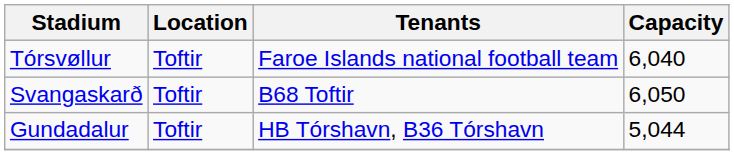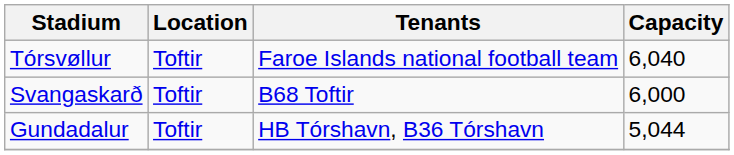 <table class="wikitable sortable">
 <tr>
 <th class="unsortable">Stadium</th>
 <th>Location</th>
 <th>Tenants</th>
 <th>Capacity</th>
 </tr>
 <tr>
 <td><a href='#'>Tórsvøllur</a></td>
 <td><a href='#'>Toftir</a></td>
 <td><a href='#'>Faroe Islands national football team</a></td>
 <td>6,040</td>
 </tr>
 <tr>
 <td><a href='#'>Svangaskarð</a></td>
 <td><a href='#'>Toftir</a></td>
 <td><a href='#'>B68 Toftir</a></td>
-<td>6,050</td>
+<td>6,000</td>
 </tr>
 <tr>
 <td><a href='#'>Gundadalur</a></td>
 <td><a href='#'>Toftir</a></td>
 <td><a href='#'>HB Tórshavn</a>, <a href='#'>B36 Tórshavn</a></td>
 <td>5,044</td>
 </tr>
 <tr>
 </tr>
 </table>
